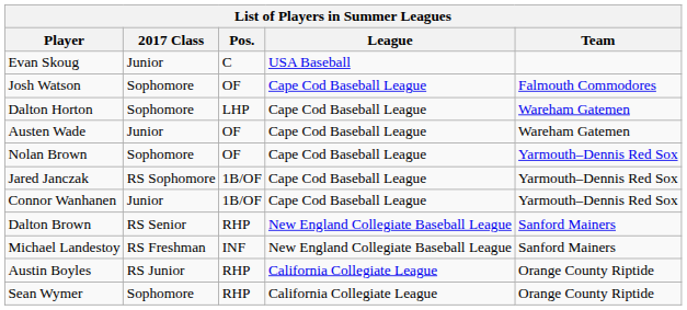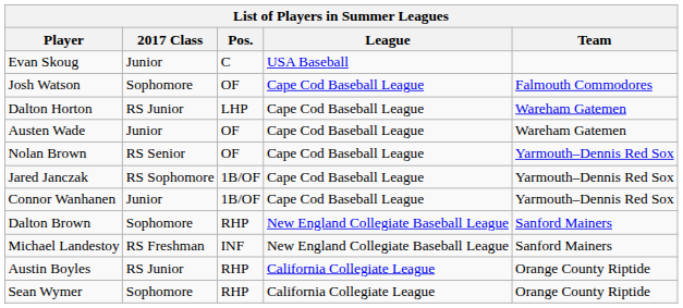 <table class="wikitable collapsible">
 <tr>
 <th colspan="5">List of Players in Summer Leagues</th>
 </tr>
 <tr>
 <th>Player</th>
 <th>2017 Class</th>
 <th>Pos.</th>
 <th>League</th>
 <th>Team</th>
 </tr>
 <tr>
 <td>Evan Skoug</td>
 <td>Junior</td>
 <td>C</td>
 <td><a href='#'>USA Baseball</a></td>
 <td></td>
 </tr>
 <tr>
 <td>Josh Watson</td>
 <td>Sophomore</td>
 <td>OF</td>
 <td><a href='#'>Cape Cod Baseball League</a></td>
 <td><a href='#'>Falmouth Commodores</a></td>
 </tr>
 <tr>
 <td>Dalton Horton</td>
-<td>Sophomore</td>
+<td>RS Junior</td>
 <td>LHP</td>
 <td>Cape Cod Baseball League</td>
 <td><a href='#'>Wareham Gatemen</a></td>
 </tr>
 <tr>
 <td>Austen Wade</td>
 <td>Junior</td>
 <td>OF</td>
 <td>Cape Cod Baseball League</td>
 <td>Wareham Gatemen</td>
 </tr>
 <tr>
 <td>Nolan Brown</td>
-<td>Sophomore</td>
+<td>RS Senior</td>
 <td>OF</td>
 <td>Cape Cod Baseball League</td>
 <td><a href='#'>Yarmouth–Dennis Red Sox</a></td>
 </tr>
 <tr>
 <td>Jared Janczak</td>
 <td>RS Sophomore</td>
 <td>1B/OF</td>
 <td>Cape Cod Baseball League</td>
 <td>Yarmouth–Dennis Red Sox</td>
 </tr>
 <tr>
 <td>Connor Wanhanen</td>
 <td>Junior</td>
 <td>1B/OF</td>
 <td>Cape Cod Baseball League</td>
 <td>Yarmouth–Dennis Red Sox</td>
 </tr>
 <tr>
 <td>Dalton Brown</td>
-<td>RS Senior</td>
+<td>Sophomore</td>
 <td>RHP</td>
 <td><a href='#'>New England Collegiate Baseball League</a></td>
 <td><a href='#'>Sanford Mainers</a></td>
 </tr>
 <tr>
 <td>Michael Landestoy</td>
 <td>RS Freshman</td>
 <td>INF</td>
 <td>New England Collegiate Baseball League</td>
 <td>Sanford Mainers</td>
 </tr>
 <tr>
 <td>Austin Boyles</td>
 <td>RS Junior</td>
 <td>RHP</td>
 <td><a href='#'>California Collegiate League</a></td>
 <td>Orange County Riptide</td>
 </tr>
 <tr>
 <td>Sean Wymer</td>
 <td>Sophomore</td>
 <td>RHP</td>
 <td>California Collegiate League</td>
 <td>Orange County Riptide</td>
 </tr>
 </table>
